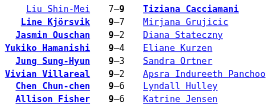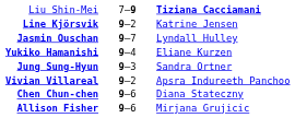 <table>
 <tr>
 <th width=400></th>
 <th width=70></th>
 <th width=400></th>
 <td width=40></td>
 </tr>
 <tr>
 <td align=right><a href='#'>Liu Shin-Mei</a> </td>
 <td align=center>7–<strong>9</strong></td>
 <td> <strong> <a href='#'>Tiziana Cacciamani</a></strong></td>
 </tr>
 <tr>
 <td align=right><strong><a href='#'>Line Kjörsvik</a></strong> </td>
-<td align=center><strong>9</strong>–7</td>
-<td> <a href='#'>Mirjana Grujicic</a></td>
+<td align=center><strong>9</strong>–2</td>
+<td> <a href='#'>Katrine Jensen</a></td>
 </tr>
 <tr>
 <td align=right><strong><a href='#'>Jasmin Ouschan</a></strong> </td>
-<td align=center><strong>9</strong>–2</td>
-<td> <a href='#'>Diana Stateczny</a></td>
+<td align=center><strong>9</strong>–7</td>
+<td> <a href='#'>Lyndall Hulley</a></td>
 </tr>
 <tr>
 <td align=right><strong><a href='#'>Yukiko Hamanishi</a></strong> </td>
 <td align=center><strong>9</strong>–4</td>
 <td> <a href='#'>Eliane Kurzen</a></td>
 </tr>
 <tr>
 <td align=right><strong><a href='#'>Jung Sung-Hyun</a></strong> </td>
 <td align=center><strong>9</strong>–3</td>
 <td> <a href='#'>Sandra Ortner</a></td>
 </tr>
 <tr>
 <td align=right><strong><a href='#'>Vivian Villareal</a></strong> </td>
 <td align=center><strong>9</strong>–2</td>
 <td> <a href='#'>Apsra Indureeth Panchoo</a></td>
 </tr>
 <tr>
 <td align=right><strong><a href='#'>Chen Chun-chen</a></strong> </td>
 <td align=center><strong>9</strong>–6</td>
-<td> <a href='#'>Lyndall Hulley</a></td>
+<td> <a href='#'>Diana Stateczny</a></td>
 </tr>
 <tr>
 <td align=right><strong><a href='#'>Allison Fisher</a></strong> </td>
 <td align=center><strong>9</strong>–6</td>
-<td> <a href='#'>Katrine Jensen</a></td>
+<td> <a href='#'>Mirjana Grujicic</a></td>
 </tr>
 </table>
